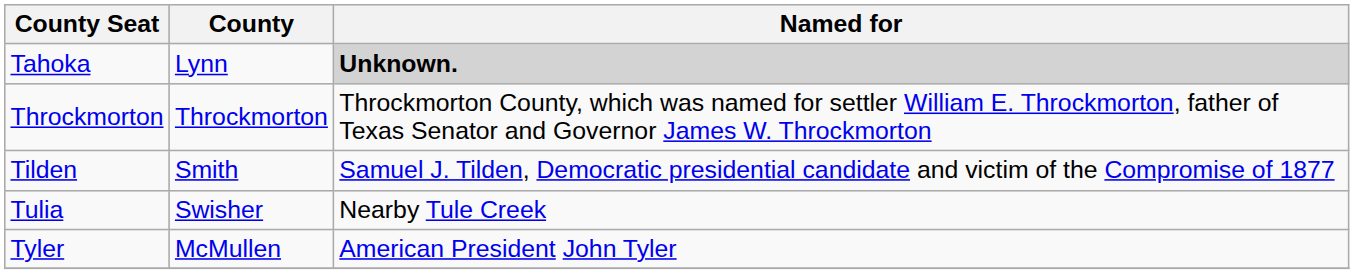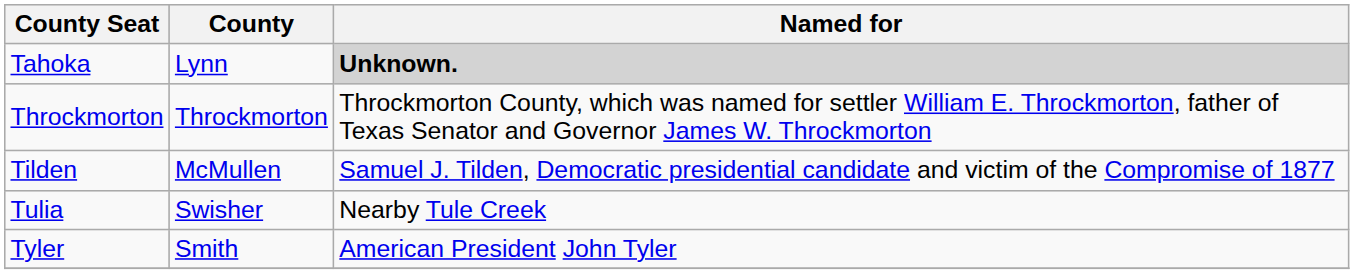 <table class="wikitable">
 <tr>
 <th>County Seat</th>
 <th>County</th>
 <th>Named for</th>
 </tr>
 <tr valign="top">
 <td><a href='#'>Tahoka</a></td>
 <td><a href='#'>Lynn</a></td>
 <td style="background: lightgrey;"><strong>Unknown.</strong></td>
 </tr>
 <tr>
 <td><a href='#'>Throckmorton</a></td>
 <td><a href='#'>Throckmorton</a></td>
 <td>Throckmorton County, which was named for settler <a href='#'>William E. Throckmorton</a>, father of Texas Senator and Governor <a href='#'>James W. Throckmorton</a></td>
 </tr>
 <tr>
 <td><a href='#'>Tilden</a></td>
-<td><a href='#'>Smith</a></td>
+<td><a href='#'>McMullen</a></td>
 <td><a href='#'>Samuel J. Tilden</a>, <a href='#'>Democratic presidential candidate</a> and victim of the <a href='#'>Compromise of 1877</a></td>
 </tr>
 <tr>
 <td><a href='#'>Tulia</a></td>
 <td><a href='#'>Swisher</a></td>
 <td>Nearby <a href='#'>Tule Creek</a></td>
 </tr>
 <tr>
 <td><a href='#'>Tyler</a></td>
-<td><a href='#'>McMullen</a></td>
+<td><a href='#'>Smith</a></td>
 <td><a href='#'>American President</a> <a href='#'>John Tyler</a></td>
 </tr>
 <tr>
 </tr>
 </table>
